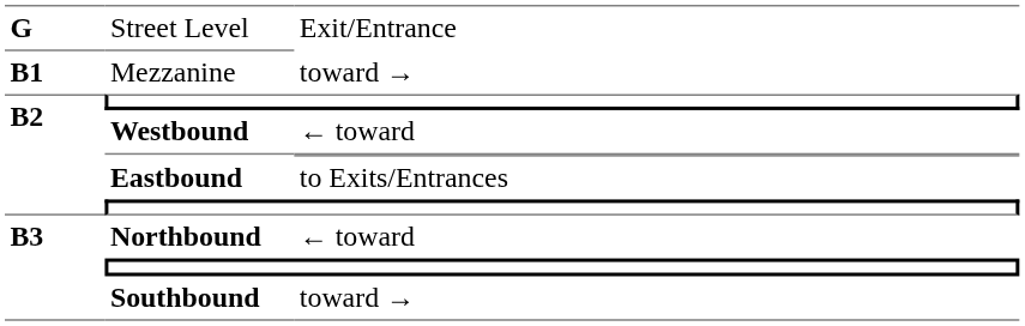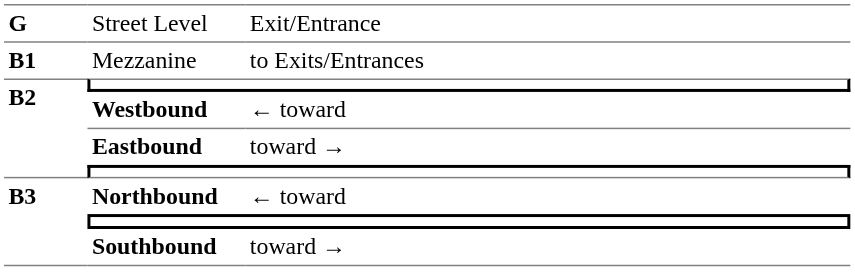 <table border=0 cellspacing=0 cellpadding=3>
 <tr>
 <td style="border-top:solid 1px gray;" width=50 valign=top><strong>G</strong></td>
 <td style="border-top:solid 1px gray;" width=100 valign=top>Street Level</td>
 <td style="border-top:solid 1px gray;" width=400 valign=top>Exit/Entrance</td>
 </tr>
 <tr>
 <td style="border-top:solid 1px gray;" width=50 valign=top><strong>B1</strong></td>
 <td style="border-top:solid 1px gray;" width=100 valign=top>Mezzanine</td>
-<td>   toward   →</td>
+<td style="border-top:solid 1px gray;" width=400 valign=top>to Exits/Entrances</td>
 </tr>
 <tr>
 <td style="border-top:solid 1px gray;border-bottom:solid 1px gray;" width=50 rowspan=4 valign=top><strong>B2</strong></td>
 <td style="border-top:solid 1px gray;border-right:solid 2px black;border-left:solid 2px black;border-bottom:solid 2px black;text-align:center;" colspan=2></td>
 </tr>
 <tr>
 <td style="border-bottom:solid 1px gray;" width=100><strong>Westbound</strong></td>
 <td style="border-bottom:solid 1px gray;" width=390>←   toward  </td>
 </tr>
 <tr>
 <td><strong>Eastbound</strong></td>
-<td style="border-top:solid 1px gray;" width=400 valign=top>to Exits/Entrances</td>
+<td>   toward   →</td>
 </tr>
 <tr>
 <td style="border-top:solid 2px black;border-right:solid 2px black;border-left:solid 2px black;border-bottom:solid 1px gray;text-align:center;" colspan=2></td>
 </tr>
 <tr>
 <td style="border-bottom:solid 1px gray;" width=50 rowspan=4 valign=top><strong>B3</strong></td>
 </tr>
 <tr>
 <td width=100><strong>Northbound</strong></td>
 <td width=390>←   toward  </td>
 </tr>
 <tr>
 <td style="border-top:solid 2px black;border-right:solid 2px black;border-left:solid 2px black;border-bottom:solid 2px black;text-align:center;" colspan=2></td>
 </tr>
 <tr>
 <td style="border-bottom:solid 1px gray;"><strong>Southbound</strong></td>
 <td style="border-bottom:solid 1px gray;">   toward   →</td>
 </tr>
 </table>
